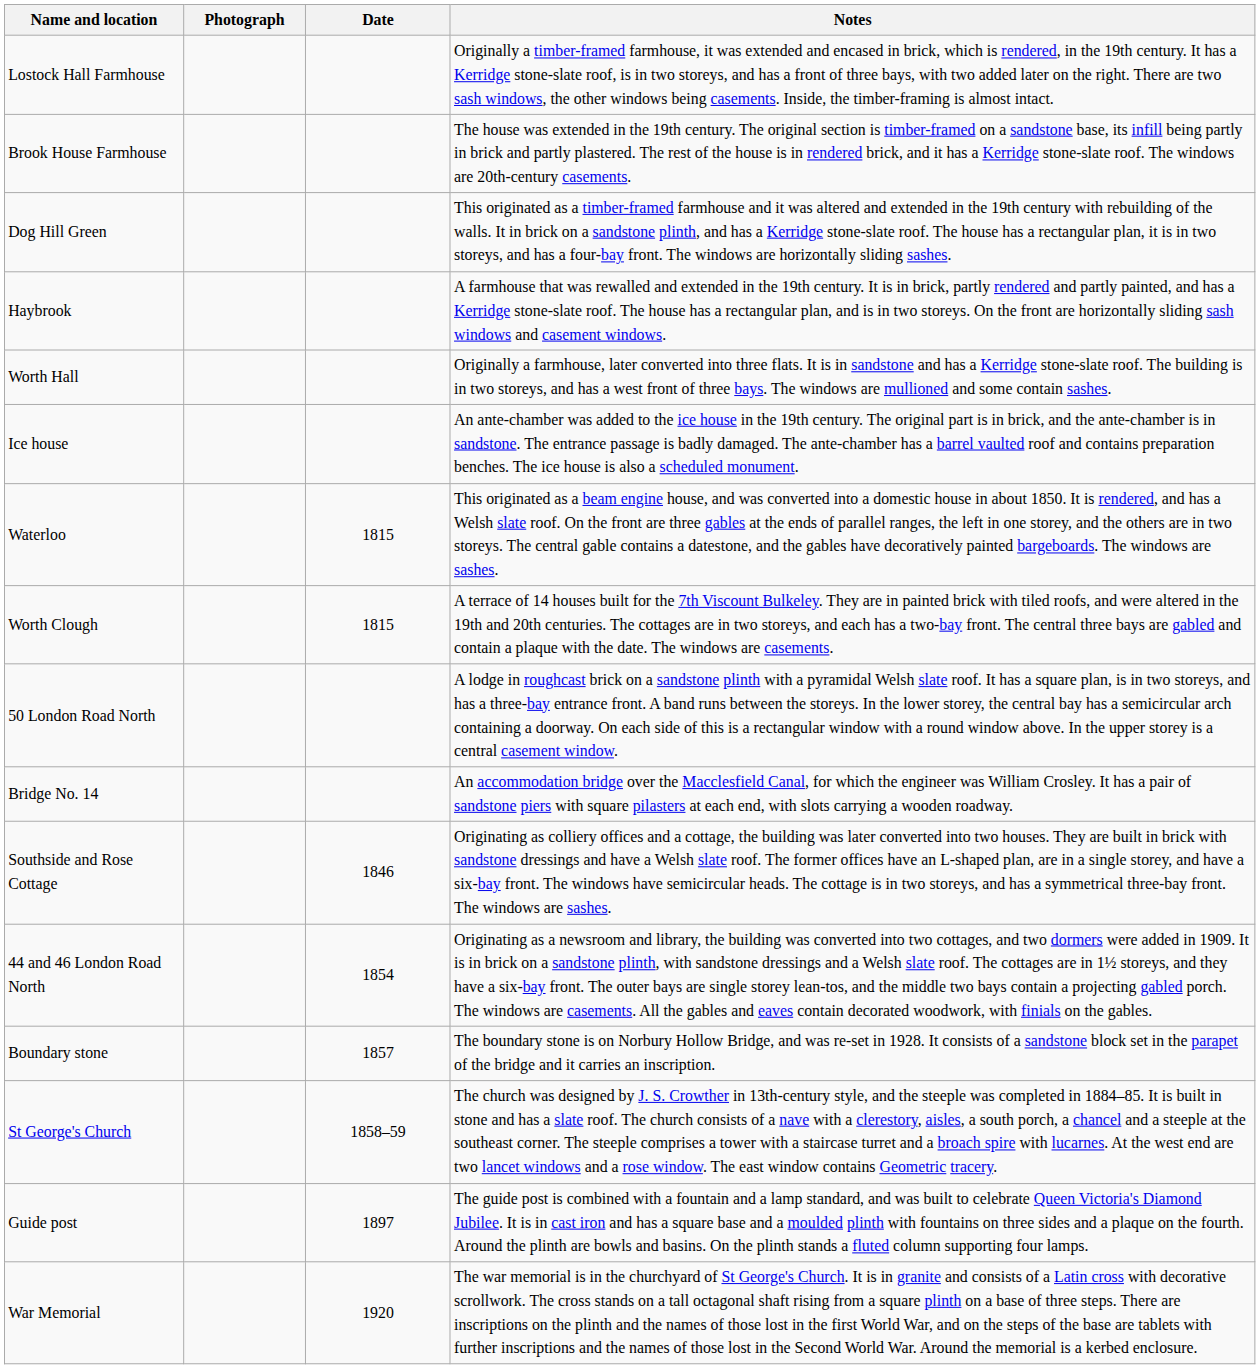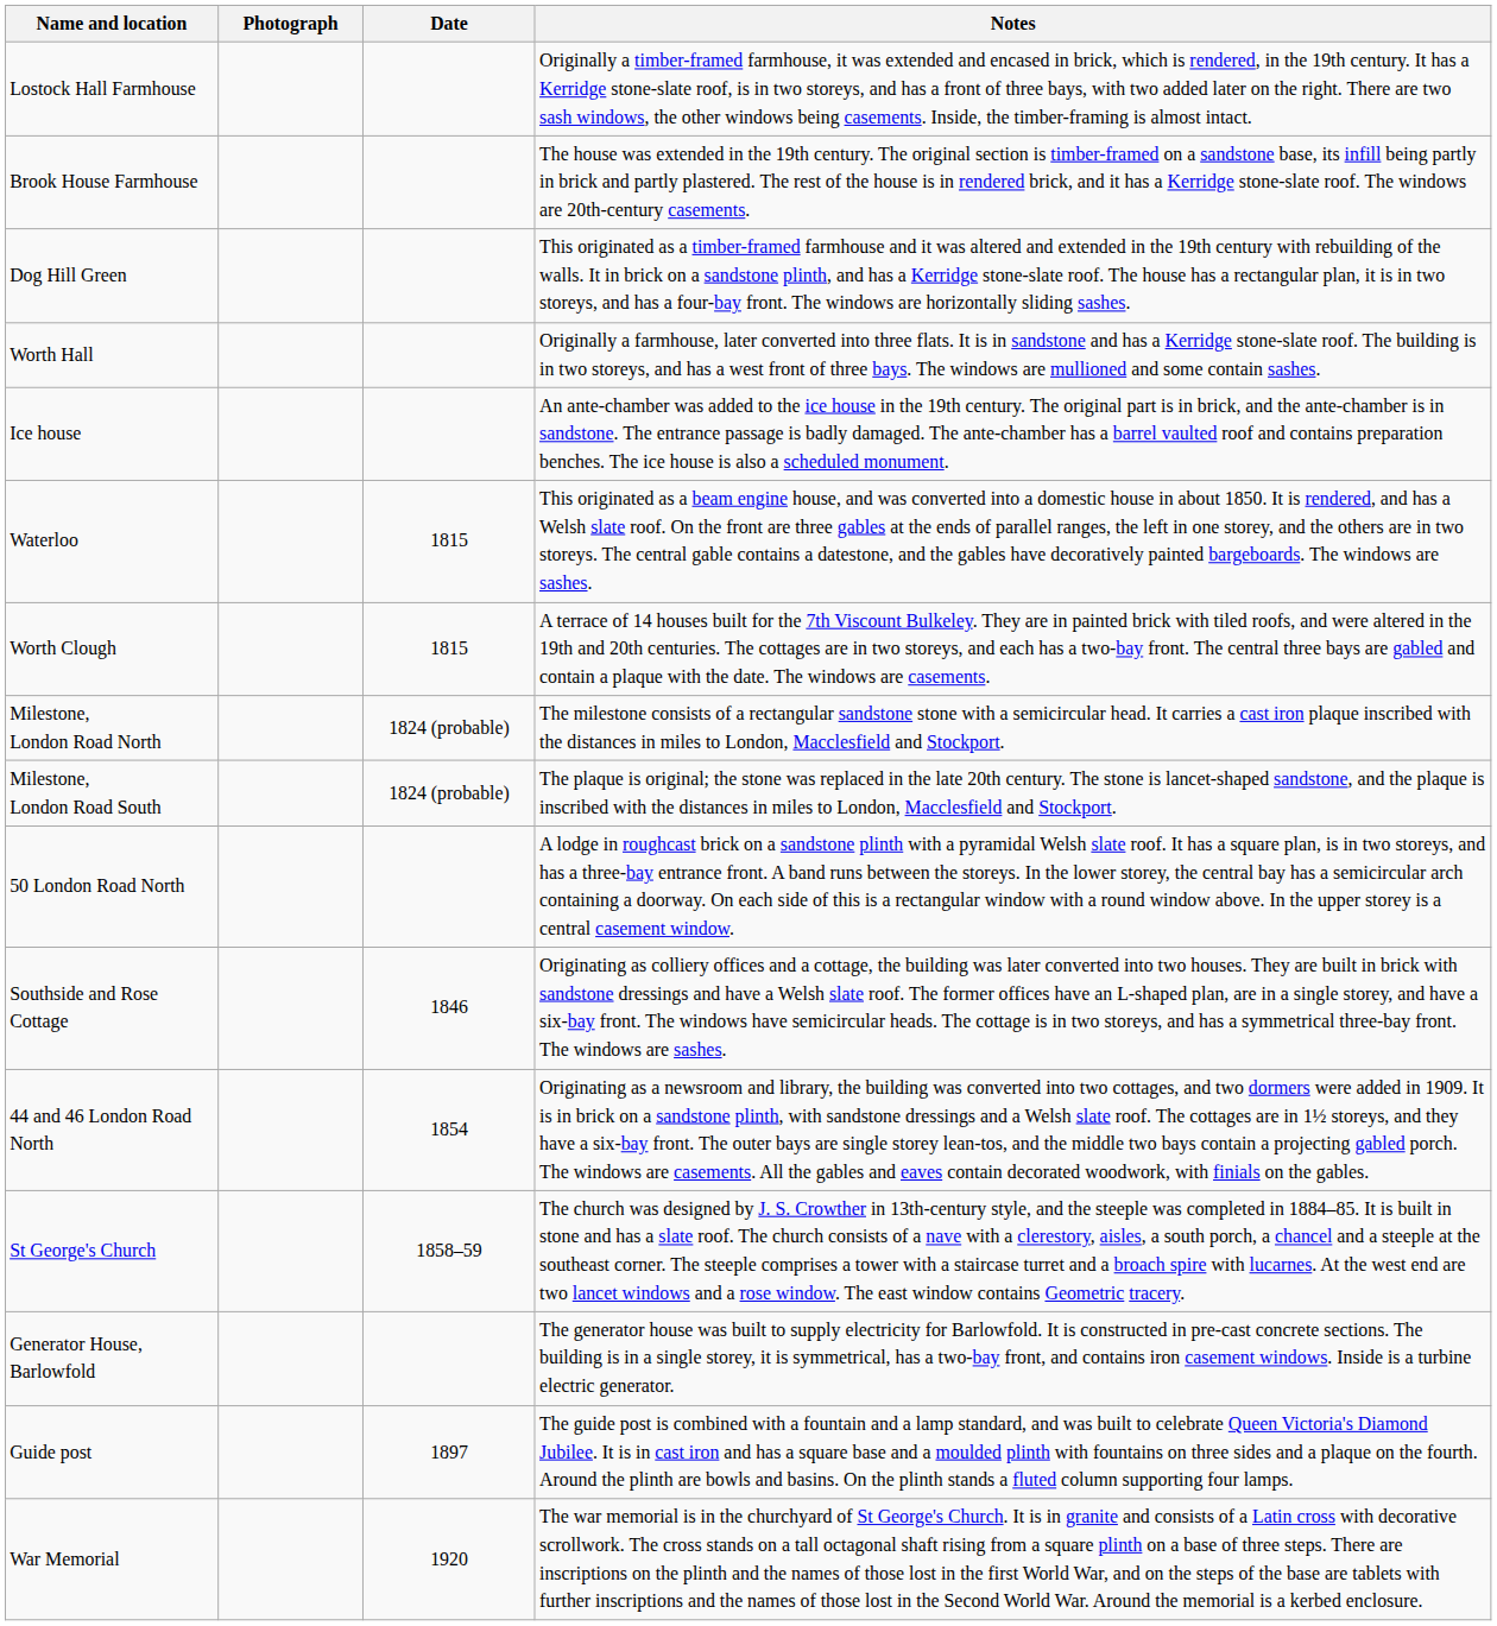 <table class="wikitable sortable plainrowheaders" style="width:100%;border:0px;text-align:left;line-height:150%;">
 <tr>
 <th scope="col"  style="width:150px">Name and location</th>
 <th scope="col"  style="width:100px" class="unsortable">Photograph</th>
 <th scope="col"  style="width:120px">Date</th>
 <th scope="col"  style="width:700px" class="unsortable">Notes</th>
 </tr>
 <tr>
 <td>Lostock Hall Farmhouse<br><small></small></td>
 <td></td>
 <td align="center"></td>
 <td>Originally a <a href='#'>timber-framed</a> farmhouse, it was extended and encased in brick, which is <a href='#'>rendered</a>, in the 19th century.  It has a <a href='#'>Kerridge</a> stone-slate roof, is in two storeys, and has a front of three bays, with two added later on the right.  There are two <a href='#'>sash windows</a>, the other windows being <a href='#'>casements</a>.  Inside, the timber-framing is almost intact.</td>
 </tr>
 <tr>
 <td>Brook House Farmhouse<br><small></small></td>
 <td></td>
 <td align="center"></td>
 <td>The house was extended in the 19th century.  The original section is <a href='#'>timber-framed</a> on a <a href='#'>sandstone</a> base, its <a href='#'>infill</a> being partly in brick and partly plastered.  The rest of the house is in <a href='#'>rendered</a> brick, and it has a <a href='#'>Kerridge</a> stone-slate roof.  The windows are 20th-century <a href='#'>casements</a>.</td>
 </tr>
 <tr>
 <td>Dog Hill Green<br><small></small></td>
 <td></td>
 <td align="center"></td>
 <td>This originated as a <a href='#'>timber-framed</a> farmhouse and it was altered and extended in the 19th century with rebuilding of the walls.  It in brick on a <a href='#'>sandstone</a> <a href='#'>plinth</a>, and has a <a href='#'>Kerridge</a> stone-slate roof.  The house has a rectangular plan, it is in two storeys, and has a four-<a href='#'>bay</a> front.  The windows are horizontally sliding <a href='#'>sashes</a>.</td>
 </tr>
 <tr>
-<td>Haybrook<br><small></small></td>
-<td></td>
-<td align="center"></td>
-<td>A farmhouse that was rewalled and extended in the 19th century.  It is in brick, partly <a href='#'>rendered</a> and partly painted, and has a <a href='#'>Kerridge</a> stone-slate roof.  The house has a rectangular plan, and is in two storeys.  On the front are horizontally sliding <a href='#'>sash windows</a> and <a href='#'>casement windows</a>.</td>
-</tr>
-<tr>
 <td>Worth Hall<br><small></small></td>
 <td></td>
 <td align="center"></td>
 <td>Originally a farmhouse, later converted into three flats.  It is in <a href='#'>sandstone</a> and has a <a href='#'>Kerridge</a> stone-slate roof.  The building is in two storeys, and has a west front of three <a href='#'>bays</a>.  The windows are <a href='#'>mullioned</a> and some contain <a href='#'>sashes</a>.</td>
 </tr>
 <tr>
 <td>Ice house<br><small></small></td>
 <td></td>
 <td align="center"></td>
 <td>An ante-chamber was added to the <a href='#'>ice house</a> in the 19th century.  The original part is in brick, and the ante-chamber is in <a href='#'>sandstone</a>.  The entrance passage is badly damaged.  The ante-chamber has a <a href='#'>barrel vaulted</a> roof and contains preparation benches.  The ice house is also a <a href='#'>scheduled monument</a>.</td>
 </tr>
 <tr>
 <td>Waterloo<br><small></small></td>
 <td></td>
 <td align="center">1815</td>
 <td>This originated as a <a href='#'>beam engine</a> house, and was converted into a domestic house in about 1850.  It is <a href='#'>rendered</a>, and has a Welsh <a href='#'>slate</a> roof.  On the front are three <a href='#'>gables</a> at the ends of parallel ranges, the left in one storey, and the others are in two storeys.  The central gable contains a datestone, and the gables have decoratively painted <a href='#'>bargeboards</a>.  The windows are <a href='#'>sashes</a>.</td>
 </tr>
 <tr>
 <td>Worth Clough<br><small></small></td>
 <td></td>
 <td align="center">1815</td>
 <td>A terrace of 14 houses built for the <a href='#'>7th Viscount Bulkeley</a>.  They are in painted brick with tiled roofs, and were altered in the 19th and 20th centuries. The cottages are in two storeys, and each has a two-<a href='#'>bay</a> front.  The central three bays are <a href='#'>gabled</a> and contain a plaque with the date.  The windows are <a href='#'>casements</a>.</td>
 </tr>
 <tr>
+<td>Milestone,<br>London Road North<br><small></small></td>
+<td></td>
+<td align="center">1824 (probable)</td>
+<td>The milestone consists of a rectangular <a href='#'>sandstone</a> stone with a semicircular head.  It carries a <a href='#'>cast iron</a> plaque inscribed with the distances in miles to London, <a href='#'>Macclesfield</a> and <a href='#'>Stockport</a>.</td>
+</tr>
+<tr>
+<td>Milestone,<br>London Road South<br><small></small></td>
+<td></td>
+<td align="center">1824 (probable)</td>
+<td>The plaque is original; the stone was replaced in the late 20th century.  The stone is lancet-shaped <a href='#'>sandstone</a>, and the plaque is inscribed with the distances in miles to London, <a href='#'>Macclesfield</a> and <a href='#'>Stockport</a>.</td>
+</tr>
+<tr>
 <td>50 London Road North<br><small></small></td>
 <td></td>
 <td align="center"></td>
 <td>A lodge in <a href='#'>roughcast</a> brick on a <a href='#'>sandstone</a> <a href='#'>plinth</a> with a pyramidal Welsh <a href='#'>slate</a> roof.  It has a square plan, is in two storeys, and has a three-<a href='#'>bay</a> entrance front.  A band runs between the storeys.  In the lower storey, the central bay has a semicircular arch containing a doorway.  On each side of this is a rectangular window with a round window above.  In the upper storey is a central <a href='#'>casement window</a>.</td>
-</tr>
-<tr>
-<td>Bridge No. 14<br><small></small></td>
-<td></td>
-<td align="center"></td>
-<td>An <a href='#'>accommodation bridge</a> over the <a href='#'>Macclesfield Canal</a>, for which the engineer was William Crosley.  It has a pair of <a href='#'>sandstone</a> <a href='#'>piers</a> with square <a href='#'>pilasters</a> at each end, with slots carrying a wooden roadway.</td>
 </tr>
 <tr>
 <td>Southside and Rose Cottage<br><small></small></td>
 <td></td>
 <td align="center">1846</td>
 <td>Originating as colliery offices and a cottage, the building was later converted into two houses.  They are built in brick with <a href='#'>sandstone</a> dressings and have a Welsh <a href='#'>slate</a> roof.  The former offices have an L-shaped plan, are in a single storey, and have a six-<a href='#'>bay</a> front.  The windows have semicircular heads.  The cottage is in two storeys, and has a symmetrical three-bay front.  The windows are <a href='#'>sashes</a>.</td>
 </tr>
 <tr>
 <td>44 and 46 London Road North<br><small></small></td>
 <td></td>
 <td align="center">1854</td>
 <td>Originating as a newsroom and library, the building was converted into two cottages, and two <a href='#'>dormers</a> were added in 1909.  It is in brick on a <a href='#'>sandstone</a> <a href='#'>plinth</a>, with sandstone dressings and a Welsh <a href='#'>slate</a> roof.  The cottages are in 1½ storeys, and they have a six-<a href='#'>bay</a> front.  The outer bays are single storey lean-tos, and the middle two bays contain a projecting <a href='#'>gabled</a> porch.  The windows are <a href='#'>casements</a>.  All the gables and <a href='#'>eaves</a> contain decorated woodwork, with <a href='#'>finials</a> on the gables.</td>
 </tr>
 <tr>
-<td>Boundary stone<br><small></small></td>
-<td></td>
-<td align="center">1857</td>
-<td>The boundary stone is on Norbury Hollow Bridge, and was re-set in 1928.  It consists of a <a href='#'>sandstone</a> block set in the <a href='#'>parapet</a> of the bridge and it carries an inscription.</td>
-</tr>
-<tr>
 <td><a href='#'>St George's Church</a><br><small></small></td>
 <td></td>
 <td align="center">1858–59</td>
 <td>The church was designed by <a href='#'>J. S. Crowther</a> in 13th-century style, and the steeple was completed in 1884–85.  It is built in stone and has a <a href='#'>slate</a> roof.  The church consists of a <a href='#'>nave</a> with a <a href='#'>clerestory</a>, <a href='#'>aisles</a>, a south porch, a <a href='#'>chancel</a> and a steeple at the southeast corner.  The steeple comprises a tower with a staircase turret and a <a href='#'>broach spire</a> with <a href='#'>lucarnes</a>.  At the west end are two <a href='#'>lancet windows</a> and a <a href='#'>rose window</a>.  The east window contains <a href='#'>Geometric</a> <a href='#'>tracery</a>.</td>
+</tr>
+<tr>
+<td>Generator House, Barlowfold<br><small></small></td>
+<td></td>
+<td align="center"></td>
+<td>The generator house was built to supply electricity for Barlowfold.  It is constructed in pre-cast concrete sections.  The building is in a single storey, it is symmetrical, has a two-<a href='#'>bay</a> front, and contains iron <a href='#'>casement windows</a>.  Inside is a turbine electric generator.</td>
 </tr>
 <tr>
 <td>Guide post<br><small></small></td>
 <td></td>
 <td align="center">1897</td>
 <td>The guide post is combined with a fountain and a lamp standard, and was built to celebrate <a href='#'>Queen Victoria's Diamond Jubilee</a>.  It is in <a href='#'>cast iron</a> and has a square base and a <a href='#'>moulded</a> <a href='#'>plinth</a> with fountains on three sides and a plaque on the fourth.  Around the plinth are bowls and basins.  On the plinth stands a <a href='#'>fluted</a> column supporting four lamps.</td>
 </tr>
 <tr>
 <td>War Memorial<br><small></small></td>
 <td></td>
 <td align="center">1920</td>
 <td>The war memorial is in the churchyard of <a href='#'>St George's Church</a>.  It is in <a href='#'>granite</a> and consists of a <a href='#'>Latin cross</a> with decorative scrollwork.  The cross stands on a tall octagonal shaft rising from a square <a href='#'>plinth</a> on a base of three steps.  There are inscriptions on the plinth and the names of those lost in the first World War, and on the steps of the base are tablets with further inscriptions and the names of those lost in the Second World War.  Around the memorial is a kerbed enclosure.</td>
 </tr>
 <tr>
 </tr>
 </table>
